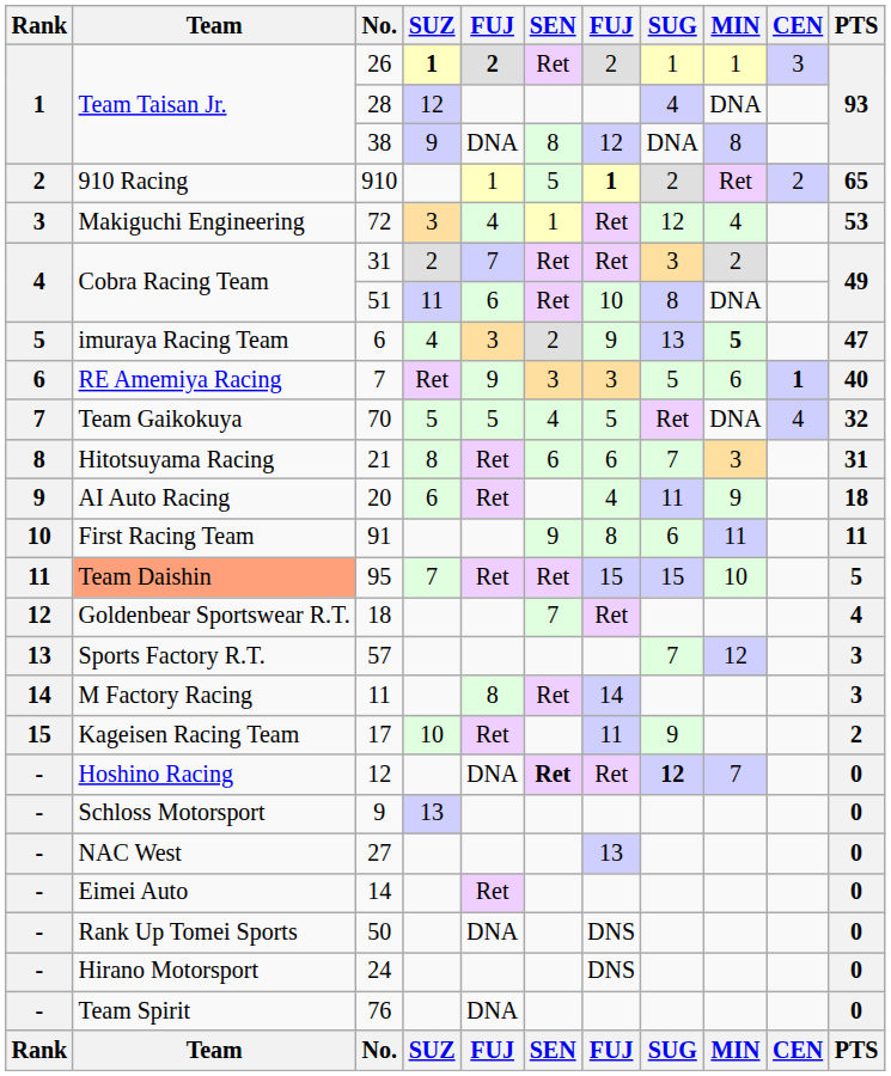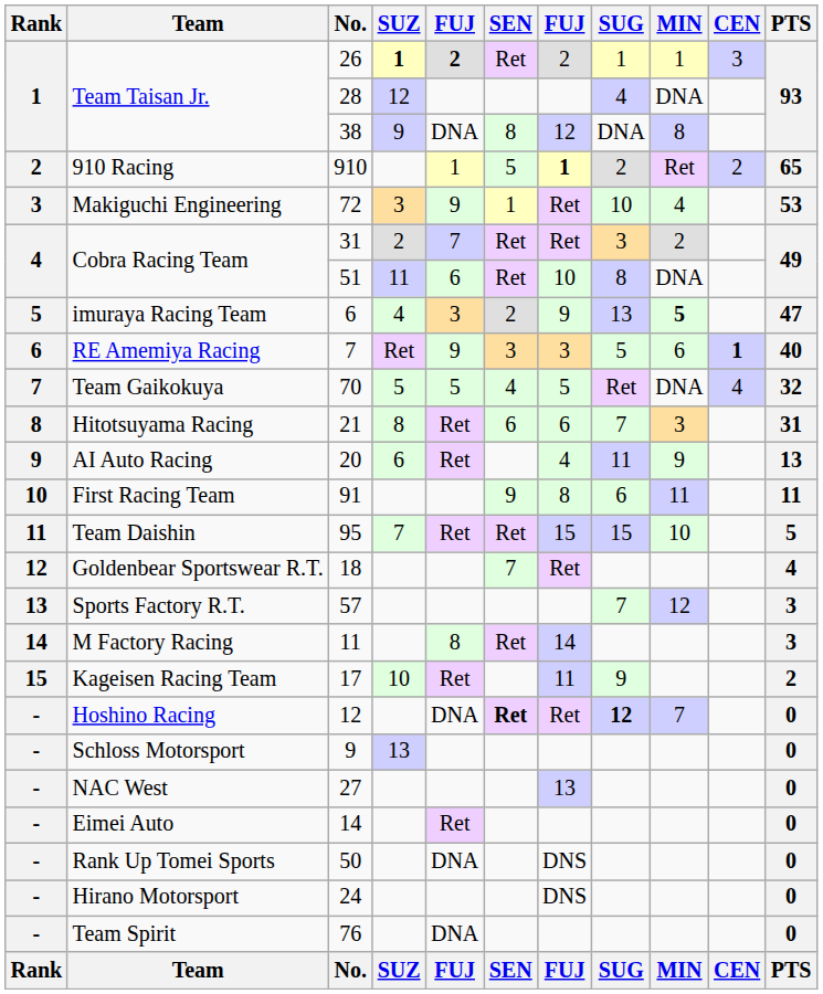 <table class="wikitable" style="font-size:85%; text-align:center">
 <tr>
 <th>Rank</th>
 <th>Team</th>
 <th>No.</th>
 <th><a href='#'>SUZ</a><br></th>
 <th><a href='#'>FUJ</a><br></th>
 <th><a href='#'>SEN</a><br></th>
 <th><a href='#'>FUJ</a><br></th>
 <th><a href='#'>SUG</a><br></th>
 <th><a href='#'>MIN</a><br></th>
 <th><a href='#'>CEN</a><br></th>
 <th>PTS</th>
 </tr>
 <tr>
 <th rowspan="3">1</th>
 <td rowspan="3" align="left"><a href='#'>Team Taisan Jr.</a></td>
 <td>26</td>
 <td bgcolor="#FFFFBF"><strong>1</strong></td>
 <td bgcolor="#DFDFDF"><strong>2</strong></td>
 <td bgcolor="#EFCFFF">Ret</td>
 <td bgcolor="#DFDFDF">2</td>
 <td bgcolor="#FFFFBF">1</td>
 <td bgcolor="#FFFFBF">1</td>
 <td bgcolor="#CFCFFF">3</td>
 <th rowspan="3">93</th>
 </tr>
 <tr>
 <td>28</td>
 <td bgcolor="#CFCFFF">12</td>
 <td></td>
 <td></td>
 <td></td>
 <td bgcolor="#CFCFFF">4</td>
 <td>DNA</td>
 <td></td>
 </tr>
 <tr>
 <td>38</td>
 <td bgcolor="#CFCFFF">9</td>
 <td>DNA</td>
 <td bgcolor="#DFFFDF">8</td>
 <td bgcolor="#CFCFFF">12</td>
 <td>DNA</td>
 <td bgcolor="#CFCFFF">8</td>
 <td></td>
 </tr>
 <tr>
 <th>2</th>
 <td align="left">910 Racing</td>
 <td>910</td>
 <td></td>
 <td bgcolor="#FFFFBF">1</td>
 <td bgcolor="#DFFFDF">5</td>
 <td bgcolor="#FFFFBF"><strong>1</strong></td>
 <td bgcolor="#DFDFDF">2</td>
 <td bgcolor="#EFCFFF">Ret</td>
 <td bgcolor="#CFCFFF">2</td>
 <th>65</th>
 </tr>
 <tr>
 <th>3</th>
 <td align="left">Makiguchi Engineering</td>
 <td>72</td>
 <td bgcolor="#FFDF9F">3</td>
-<td bgcolor="#DFFFDF">4</td>
+<td bgcolor="#DFFFDF">9</td>
 <td bgcolor="#FFFFBF">1</td>
 <td bgcolor="#EFCFFF">Ret</td>
-<td bgcolor="#DFFFDF">12</td>
+<td bgcolor="#DFFFDF">10</td>
 <td bgcolor="#DFFFDF">4</td>
 <td></td>
 <th>53</th>
 </tr>
 <tr>
 <th rowspan="2">4</th>
 <td rowspan="2" align="left">Cobra Racing Team</td>
 <td>31</td>
 <td bgcolor="#DFDFDF">2</td>
 <td bgcolor="#CFCFFF">7</td>
 <td bgcolor="#EFCFFF">Ret</td>
 <td bgcolor="#EFCFFF">Ret</td>
 <td bgcolor="#FFDF9F">3</td>
 <td bgcolor="#DFDFDF">2</td>
 <td></td>
 <th rowspan="2">49</th>
 </tr>
 <tr>
 <td>51</td>
 <td bgcolor="#CFCFFF">11</td>
 <td bgcolor="#DFFFDF">6</td>
 <td bgcolor="#EFCFFF">Ret</td>
 <td bgcolor="#DFFFDF">10</td>
 <td bgcolor="#CFCFFF">8</td>
 <td>DNA</td>
 <td></td>
 </tr>
 <tr>
 <th>5</th>
 <td align="left">imuraya Racing Team</td>
 <td>6</td>
 <td bgcolor="#DFFFDF">4</td>
 <td bgcolor="#FFDF9F">3</td>
 <td bgcolor="#DFDFDF">2</td>
 <td bgcolor="#DFFFDF">9</td>
 <td bgcolor="#CFCFFF">13</td>
 <td bgcolor="#DFFFDF"><strong>5</strong></td>
 <td></td>
 <th>47</th>
 </tr>
 <tr>
 <th>6</th>
 <td align="left"><a href='#'>RE Amemiya Racing</a></td>
 <td>7</td>
 <td bgcolor="#EFCFFF">Ret</td>
 <td bgcolor="#DFFFDF">9</td>
 <td bgcolor="#FFDF9F">3</td>
 <td bgcolor="#FFDF9F">3</td>
 <td bgcolor="#DFFFDF">5</td>
 <td bgcolor="#DFFFDF">6</td>
 <td bgcolor="#CFCFFF"><strong>1</strong></td>
 <th>40</th>
 </tr>
 <tr>
 <th>7</th>
 <td align="left">Team Gaikokuya</td>
 <td>70</td>
 <td bgcolor="#DFFFDF">5</td>
 <td bgcolor="#DFFFDF">5</td>
 <td bgcolor="#DFFFDF">4</td>
 <td bgcolor="#DFFFDF">5</td>
 <td bgcolor="#EFCFFF">Ret</td>
 <td>DNA</td>
 <td bgcolor="#CFCFFF">4</td>
 <th>32</th>
 </tr>
 <tr>
 <th>8</th>
 <td align="left">Hitotsuyama Racing</td>
 <td>21</td>
 <td bgcolor="#DFFFDF">8</td>
 <td bgcolor="#EFCFFF">Ret</td>
 <td bgcolor="#DFFFDF">6</td>
 <td bgcolor="#DFFFDF">6</td>
 <td bgcolor="#DFFFDF">7</td>
 <td bgcolor="#FFDF9F">3</td>
 <td></td>
 <th>31</th>
 </tr>
 <tr>
 <th>9</th>
 <td align="left">AI Auto Racing</td>
 <td>20</td>
 <td bgcolor="#DFFFDF">6</td>
 <td bgcolor="#EFCFFF">Ret</td>
 <td></td>
 <td bgcolor="#DFFFDF">4</td>
 <td bgcolor="#CFCFFF">11</td>
 <td bgcolor="#DFFFDF">9</td>
 <td></td>
-<th>18</th>
+<th>13</th>
 </tr>
 <tr>
 <th>10</th>
 <td align="left">First Racing Team</td>
 <td>91</td>
 <td></td>
 <td></td>
 <td bgcolor="#DFFFDF">9</td>
 <td bgcolor="#DFFFDF">8</td>
 <td bgcolor="#DFFFDF">6</td>
 <td bgcolor="#CFCFFF">11</td>
 <td></td>
 <th>11</th>
 </tr>
 <tr>
 <th>11</th>
-<td align="left" style="background: lightsalmon;">Team Daishin</td>
+<td align="left">Team Daishin</td>
 <td>95</td>
 <td bgcolor="#DFFFDF">7</td>
 <td bgcolor="#EFCFFF">Ret</td>
 <td bgcolor="#EFCFFF">Ret</td>
 <td bgcolor="#CFCFFF">15</td>
 <td bgcolor="#CFCFFF">15</td>
 <td bgcolor="#DFFFDF">10</td>
 <td></td>
 <th>5</th>
 </tr>
 <tr>
 <th>12</th>
 <td align="left">Goldenbear Sportswear R.T.</td>
 <td>18</td>
 <td></td>
 <td></td>
 <td bgcolor="#DFFFDF">7</td>
 <td bgcolor="#EFCFFF">Ret</td>
 <td></td>
 <td></td>
 <td></td>
 <th>4</th>
 </tr>
 <tr>
 <th>13</th>
 <td align="left">Sports Factory R.T.</td>
 <td>57</td>
 <td></td>
 <td></td>
 <td></td>
 <td></td>
 <td bgcolor="#DFFFDF">7</td>
 <td bgcolor="#CFCFFF">12</td>
 <td></td>
 <th>3</th>
 </tr>
 <tr>
 <th>14</th>
 <td align="left">M Factory Racing</td>
 <td>11</td>
 <td></td>
 <td bgcolor="#DFFFDF">8</td>
 <td bgcolor="#EFCFFF">Ret</td>
 <td bgcolor="#CFCFFF">14</td>
 <td></td>
 <td></td>
 <td></td>
 <th>3</th>
 </tr>
 <tr>
 <th>15</th>
 <td align="left">Kageisen Racing Team</td>
 <td>17</td>
 <td bgcolor="#DFFFDF">10</td>
 <td bgcolor="#EFCFFF">Ret</td>
 <td></td>
 <td bgcolor="#CFCFFF">11</td>
 <td bgcolor="#DFFFDF">9</td>
 <td></td>
 <td></td>
 <th>2</th>
 </tr>
 <tr>
 <th>-</th>
 <td align="left"><a href='#'>Hoshino Racing</a></td>
 <td>12</td>
 <td></td>
 <td>DNA</td>
 <td bgcolor="#EFCFFF"><strong>Ret</strong></td>
 <td bgcolor="#EFCFFF">Ret</td>
 <td bgcolor="#CFCFFF"><strong>12</strong></td>
 <td bgcolor="#CFCFFF">7</td>
 <td></td>
 <th>0</th>
 </tr>
 <tr>
 <th>-</th>
 <td align="left">Schloss Motorsport</td>
 <td>9</td>
 <td bgcolor="#CFCFFF">13</td>
 <td></td>
 <td></td>
 <td></td>
 <td></td>
 <td></td>
 <td></td>
 <th>0</th>
 </tr>
 <tr>
 <th>-</th>
 <td align="left">NAC West</td>
 <td>27</td>
 <td></td>
 <td></td>
 <td></td>
 <td bgcolor="#CFCFFF">13</td>
 <td></td>
 <td></td>
 <td></td>
 <th>0</th>
 </tr>
 <tr>
 <th>-</th>
 <td align="left">Eimei Auto</td>
 <td>14</td>
 <td></td>
 <td bgcolor="#EFCFFF">Ret</td>
 <td></td>
 <td></td>
 <td></td>
 <td></td>
 <td></td>
 <th>0</th>
 </tr>
 <tr>
 <th>-</th>
 <td align="left">Rank Up Tomei Sports</td>
 <td>50</td>
 <td></td>
 <td>DNA</td>
 <td></td>
 <td>DNS</td>
 <td></td>
 <td></td>
 <td></td>
 <th>0</th>
 </tr>
 <tr>
 <th>-</th>
 <td align="left">Hirano Motorsport</td>
 <td>24</td>
 <td></td>
 <td></td>
 <td></td>
 <td>DNS</td>
 <td></td>
 <td></td>
 <td></td>
 <th>0</th>
 </tr>
 <tr>
 <th>-</th>
 <td align="left">Team Spirit</td>
 <td>76</td>
 <td></td>
 <td>DNA</td>
 <td></td>
 <td></td>
 <td></td>
 <td></td>
 <td></td>
 <th>0</th>
 </tr>
 <tr>
 <th>Rank</th>
 <th>Team</th>
 <th>No.</th>
 <th><a href='#'>SUZ</a><br></th>
 <th><a href='#'>FUJ</a><br></th>
 <th><a href='#'>SEN</a><br></th>
 <th><a href='#'>FUJ</a><br></th>
 <th><a href='#'>SUG</a><br></th>
 <th><a href='#'>MIN</a><br></th>
 <th><a href='#'>CEN</a><br></th>
 <th>PTS</th>
 </tr>
 </table>
